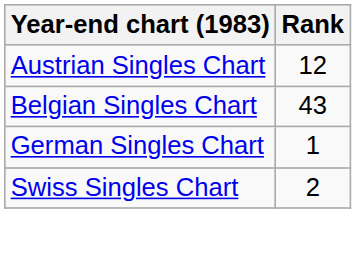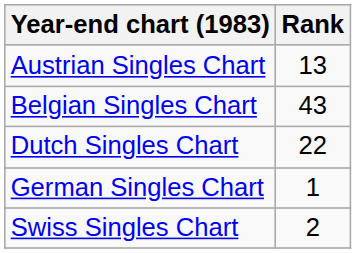 <table class="wikitable sortable">
 <tr>
 <th>Year-end chart (1983)</th>
 <th>Rank</th>
 </tr>
 <tr>
 <td><a href='#'>Austrian Singles Chart</a></td>
-<td align="center">12</td>
+<td align="center">13</td>
 </tr>
 <tr>
 <td><a href='#'>Belgian Singles Chart</a></td>
 <td align="center">43</td>
+</tr>
+<tr>
+<td><a href='#'>Dutch Singles Chart</a></td>
+<td align="center">22</td>
 </tr>
 <tr>
 <td><a href='#'>German Singles Chart</a></td>
 <td align="center">1</td>
 </tr>
 <tr>
 <td><a href='#'>Swiss Singles Chart</a></td>
 <td align="center">2</td>
 </tr>
 </table>
